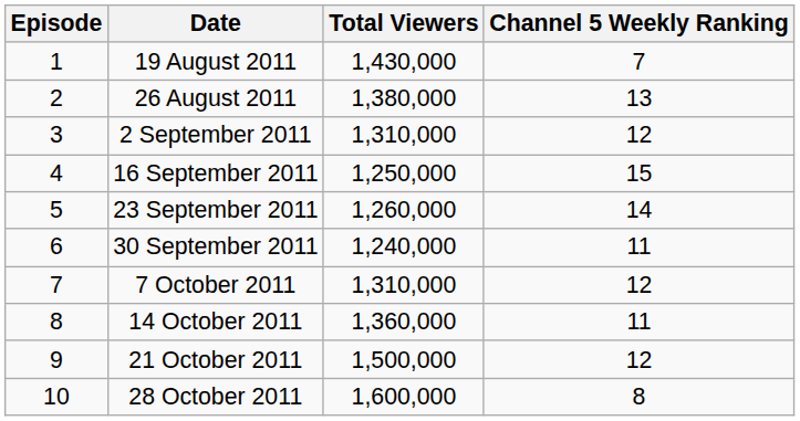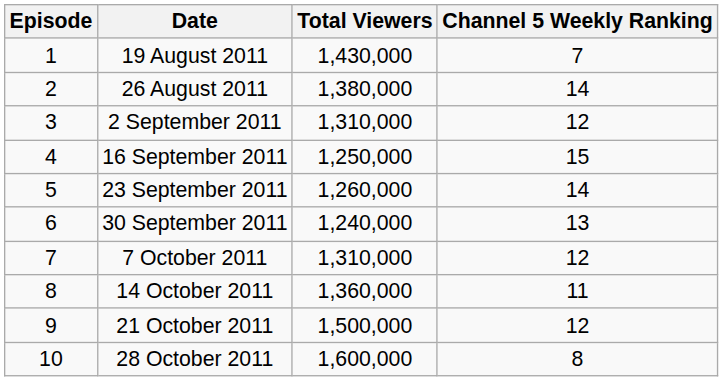 <table class="wikitable" style="text-align:center;">
 <tr>
 <th>Episode</th>
 <th>Date</th>
 <th>Total Viewers</th>
 <th>Channel 5 Weekly Ranking</th>
 </tr>
 <tr>
 <td>1</td>
 <td>19 August 2011</td>
 <td>1,430,000</td>
 <td>7</td>
 </tr>
 <tr>
 <td>2</td>
 <td>26 August 2011</td>
 <td>1,380,000</td>
-<td>13</td>
+<td>14</td>
 </tr>
 <tr>
 <td>3</td>
 <td>2 September 2011</td>
 <td>1,310,000</td>
 <td>12</td>
 </tr>
 <tr>
 <td>4</td>
 <td>16 September 2011</td>
 <td>1,250,000</td>
 <td>15</td>
 </tr>
 <tr>
 <td>5</td>
 <td>23 September 2011</td>
 <td>1,260,000</td>
 <td>14</td>
 </tr>
 <tr>
 <td>6</td>
 <td>30 September 2011</td>
 <td>1,240,000</td>
-<td>11</td>
+<td>13</td>
 </tr>
 <tr>
 <td>7</td>
 <td>7 October 2011</td>
 <td>1,310,000</td>
 <td>12</td>
 </tr>
 <tr>
 <td>8</td>
 <td>14 October 2011</td>
 <td>1,360,000</td>
 <td>11</td>
 </tr>
 <tr>
 <td>9</td>
 <td>21 October 2011</td>
 <td>1,500,000</td>
 <td>12</td>
 </tr>
 <tr>
 <td>10</td>
 <td>28 October 2011</td>
 <td>1,600,000</td>
 <td>8</td>
 </tr>
 </table>
